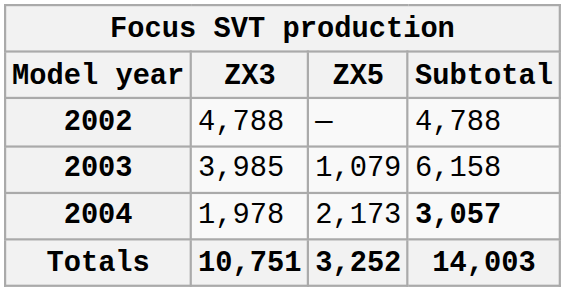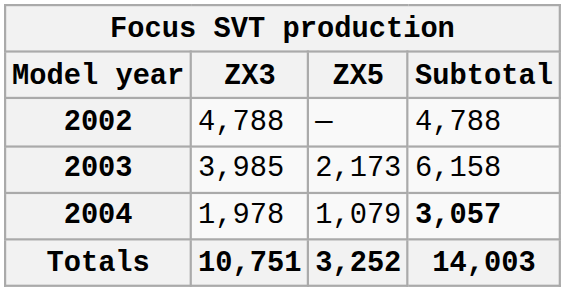 <table class="wikitable">
 <tr>
 <th colspan = 4>Focus SVT production</th>
 </tr>
 <tr>
 <th>Model year</th>
 <th>ZX3</th>
 <th>ZX5</th>
 <th>Subtotal</th>
 </tr>
 <tr>
 <th>2002</th>
 <td>4,788</td>
 <td>—</td>
 <td>4,788</td>
 </tr>
 <tr>
 <th>2003</th>
 <td>3,985</td>
-<td>1,079</td>
+<td>2,173</td>
 <td>6,158</td>
 </tr>
 <tr>
 <th>2004</th>
 <td>1,978</td>
-<td>2,173</td>
+<td>1,079</td>
 <td><strong>3,057</strong></td>
 </tr>
 <tr>
 <th>Totals</th>
 <th>10,751</th>
 <th>3,252</th>
 <th>14,003</th>
 </tr>
 </table>
